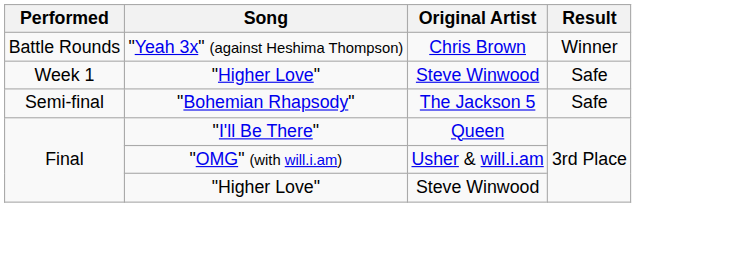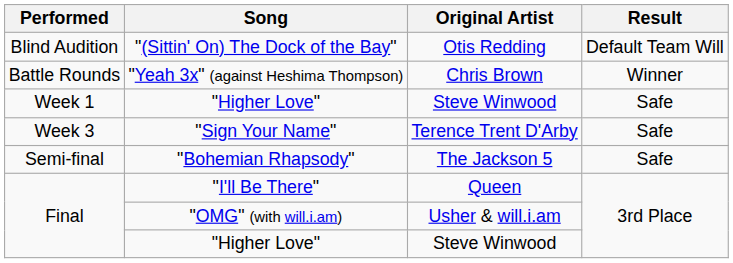 <table class="wikitable plainrowheaders" style="text-align:center;">
 <tr>
 <th scope="col">Performed</th>
 <th scope="col">Song</th>
 <th scope="col">Original Artist</th>
 <th scope="col">Result</th>
+</tr>
+<tr>
+<td>Blind Audition</td>
+<td>"<a href='#'>(Sittin' On) The Dock of the Bay</a>"</td>
+<td><a href='#'>Otis Redding</a></td>
+<td>Default Team Will</td>
 </tr>
 <tr>
 <td>Battle Rounds</td>
 <td>"<a href='#'>Yeah 3x</a>" <small>(against Heshima Thompson)</small></td>
 <td><a href='#'>Chris Brown</a></td>
 <td>Winner</td>
 </tr>
 <tr>
 <td>Week 1</td>
 <td>"<a href='#'>Higher Love</a>"</td>
 <td><a href='#'>Steve Winwood</a></td>
+<td>Safe</td>
+</tr>
+<tr>
+<td>Week 3</td>
+<td>"<a href='#'>Sign Your Name</a>"</td>
+<td><a href='#'>Terence Trent D'Arby</a></td>
 <td>Safe</td>
 </tr>
 <tr>
 <td>Semi-final</td>
 <td>"<a href='#'>Bohemian Rhapsody</a>"</td>
 <td><a href='#'>The Jackson 5</a></td>
 <td>Safe</td>
 </tr>
 <tr>
 <td rowspan="3">Final</td>
 <td>"<a href='#'>I'll Be There</a>"</td>
 <td><a href='#'>Queen</a></td>
 <td rowspan="3">3rd Place</td>
 </tr>
 <tr>
 <td>"<a href='#'>OMG</a>" <small>(with <a href='#'>will.i.am</a>)</small></td>
 <td><a href='#'>Usher</a> & <a href='#'>will.i.am</a></td>
 </tr>
 <tr>
 <td>"Higher Love"</td>
 <td>Steve Winwood</td>
 </tr>
 </table>
